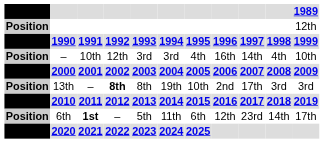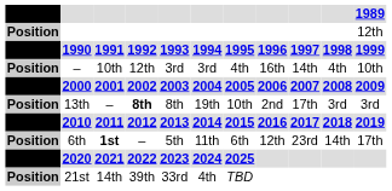 <table class="toccolours" border="0" cellpadding="2" cellspacing="0" style="text-align:left; margin:0.5em;">
 <tr>
 <th style="text-align:center; background-color: #000000;"><span>Year</span></th>
 <th style="text-align:center; background-color: #ddd;"></th>
 <th style="text-align:center; background-color: #ddd;"></th>
 <th style="text-align:center; background-color: #ddd;"></th>
 <th style="text-align:center; background-color: #ddd;"></th>
 <th style="text-align:center; background-color: #ddd;"></th>
 <th style="text-align:center; background-color: #ddd;"></th>
 <th style="text-align:center; background-color: #ddd;"></th>
 <th style="text-align:center; background-color: #ddd;"></th>
 <th style="text-align:center; background-color: #ddd;"></th>
 <th style="text-align:center; background-color: #ddd;"><a href='#'>1989</a></th>
 </tr>
 <tr>
 <th style="text-align:center; background-color: #CCCCCC;"><span>Position</span></th>
 <td style="text-align:center"></td>
 <td style="text-align:center"></td>
 <td style="text-align:center"></td>
 <td style="text-align:center"></td>
 <td style="text-align:center"></td>
 <td style="text-align:center"></td>
 <td style="text-align:center"></td>
 <td style="text-align:center"></td>
 <td style="text-align:center"></td>
 <td style="text-align:center">12th</td>
 </tr>
 <tr>
 <th style="text-align:center; background-color: #000000;"><span>Year</span></th>
 <th style="text-align:center; background-color: #ddd;"><a href='#'>1990</a></th>
 <th style="text-align:center; background-color: #ddd;"><a href='#'>1991</a></th>
 <th style="text-align:center; background-color: #ddd;"><a href='#'>1992</a></th>
 <th style="text-align:center; background-color: #ddd;"><a href='#'>1993</a></th>
 <th style="text-align:center; background-color: #ddd;"><a href='#'>1994</a></th>
 <th style="text-align:center; background-color: #ddd;"><a href='#'>1995</a></th>
 <th style="text-align:center; background-color: #ddd;"><a href='#'>1996</a></th>
 <th style="text-align:center; background-color: #ddd;"><a href='#'>1997</a></th>
 <th style="text-align:center; background-color: #ddd;"><a href='#'>1998</a></th>
 <th style="text-align:center; background-color: #ddd;"><a href='#'>1999</a></th>
 </tr>
 <tr>
 <th style="text-align:center; background-color:#CCCCCC;"><span>Position</span></th>
 <td style="text-align:center">–</td>
 <td style="text-align:center">10th</td>
 <td style="text-align:center">12th</td>
 <td style="text-align:center">3rd</td>
 <td style="text-align:center">3rd</td>
 <td style="text-align:center">4th</td>
 <td style="text-align:center">16th</td>
 <td style="text-align:center">14th</td>
 <td style="text-align:center">4th</td>
 <td style="text-align:center">10th</td>
 </tr>
 <tr>
 <th style="text-align:center; background-color: #000000;"><span>Year</span></th>
 <th style="text-align:center; background-color: #ddd;"><a href='#'>2000</a></th>
 <th style="text-align:center; background-color: #ddd;"><a href='#'>2001</a></th>
 <th style="text-align:center; background-color: #ddd;"><a href='#'>2002</a></th>
 <th style="text-align:center; background-color: #ddd;"><a href='#'>2003</a></th>
 <th style="text-align:center; background-color: #ddd;"><a href='#'>2004</a></th>
 <th style="text-align:center; background-color: #ddd;"><a href='#'>2005</a></th>
 <th style="text-align:center; background-color: #ddd;"><a href='#'>2006</a></th>
 <th style="text-align:center; background-color: #ddd;"><a href='#'>2007</a></th>
 <th style="text-align:center; background-color: #ddd;"><a href='#'>2008</a></th>
 <th style="text-align:center; background-color: #ddd;"><a href='#'>2009</a></th>
 </tr>
 <tr>
 <th style="text-align:center; background-color: #CCCCCC;"><span>Position</span></th>
 <td style="text-align:center">13th</td>
 <td style="text-align:center">–</td>
 <td style="text-align:center"><strong>8th</strong></td>
 <td style="text-align:center">8th</td>
 <td style="text-align:center">19th</td>
 <td style="text-align:center">10th</td>
 <td style="text-align:center">2nd</td>
 <td style="text-align:center">17th</td>
 <td style="text-align:center">3rd</td>
 <td style="text-align:center">3rd</td>
 </tr>
 <tr>
 <th style="text-align:center; background-color: #000000;"><span>Year</span></th>
 <th style="text-align:center; background-color: #ddd;"><a href='#'>2010</a></th>
 <th style="text-align:center; background-color: #ddd;"><a href='#'>2011</a></th>
 <th style="text-align:center; background-color: #ddd;"><a href='#'>2012</a></th>
 <th style="text-align:center; background-color: #ddd;"><a href='#'>2013</a></th>
 <th style="text-align:center; background-color: #ddd;"><a href='#'>2014</a></th>
 <th style="text-align:center; background-color: #ddd;"><a href='#'>2015</a></th>
 <th style="text-align:center; background-color: #ddd;"><a href='#'>2016</a></th>
 <th style="text-align:center; background-color: #ddd;"><a href='#'>2017</a></th>
 <th style="text-align:center; background-color: #ddd;"><a href='#'>2018</a></th>
 <th style="text-align:center; background-color: #ddd;"><a href='#'>2019</a></th>
 </tr>
 <tr>
 <th style="text-align:center; background-color: #CCCCCC;"><span>Position</span></th>
 <td style="text-align:center">6th</td>
 <td style="text-align:center"><strong>1st</strong></td>
 <td style="text-align:center">–</td>
 <td style="text-align:center">5th</td>
 <td style="text-align:center">11th</td>
 <td style="text-align:center">6th</td>
 <td style="text-align:center">12th</td>
 <td style="text-align:center">23rd</td>
 <td style="text-align:center">14th</td>
 <td style="text-align:center">17th</td>
 </tr>
 <tr>
 <th style="text-align:center; background-color: #000000;"><span>Year</span></th>
 <th style="text-align:center; background-color: #ddd;"><a href='#'>2020</a></th>
 <th style="text-align:center; background-color: #ddd;"><a href='#'>2021</a></th>
 <th style="text-align:center; background-color: #ddd;"><a href='#'>2022</a></th>
 <th style="text-align:center; background-color: #ddd;"><a href='#'>2023</a></th>
 <th style="text-align:center; background-color: #ddd;"><a href='#'>2024</a></th>
 <th style="text-align:center; background-color: #ddd;"><a href='#'>2025</a></th>
 <th style="text-align:center; background-color: #ddd;"></th>
 <th style="text-align:center; background-color: #ddd;"></th>
 <th style="text-align:center; background-color: #ddd;"></th>
 <th style="text-align:center; background-color: #ddd;"></th>
 </tr>
+<tr>
+<th style="text-align:center; background-color: #CCCCCC;"><span>Position</span></th>
+<td style="text-align:center">21st</td>
+<td style="text-align:center">14th</td>
+<td style="text-align:center">39th</td>
+<td style="text-align:center">33rd</td>
+<td style="text-align:center">4th</td>
+<td style="text-align:center"><em>TBD</em></td>
+<td style="text-align:center"></td>
+<td style="text-align:center"></td>
+<td style="text-align:center"></td>
+<td style="text-align:center"></td>
+</tr>
 </table>
